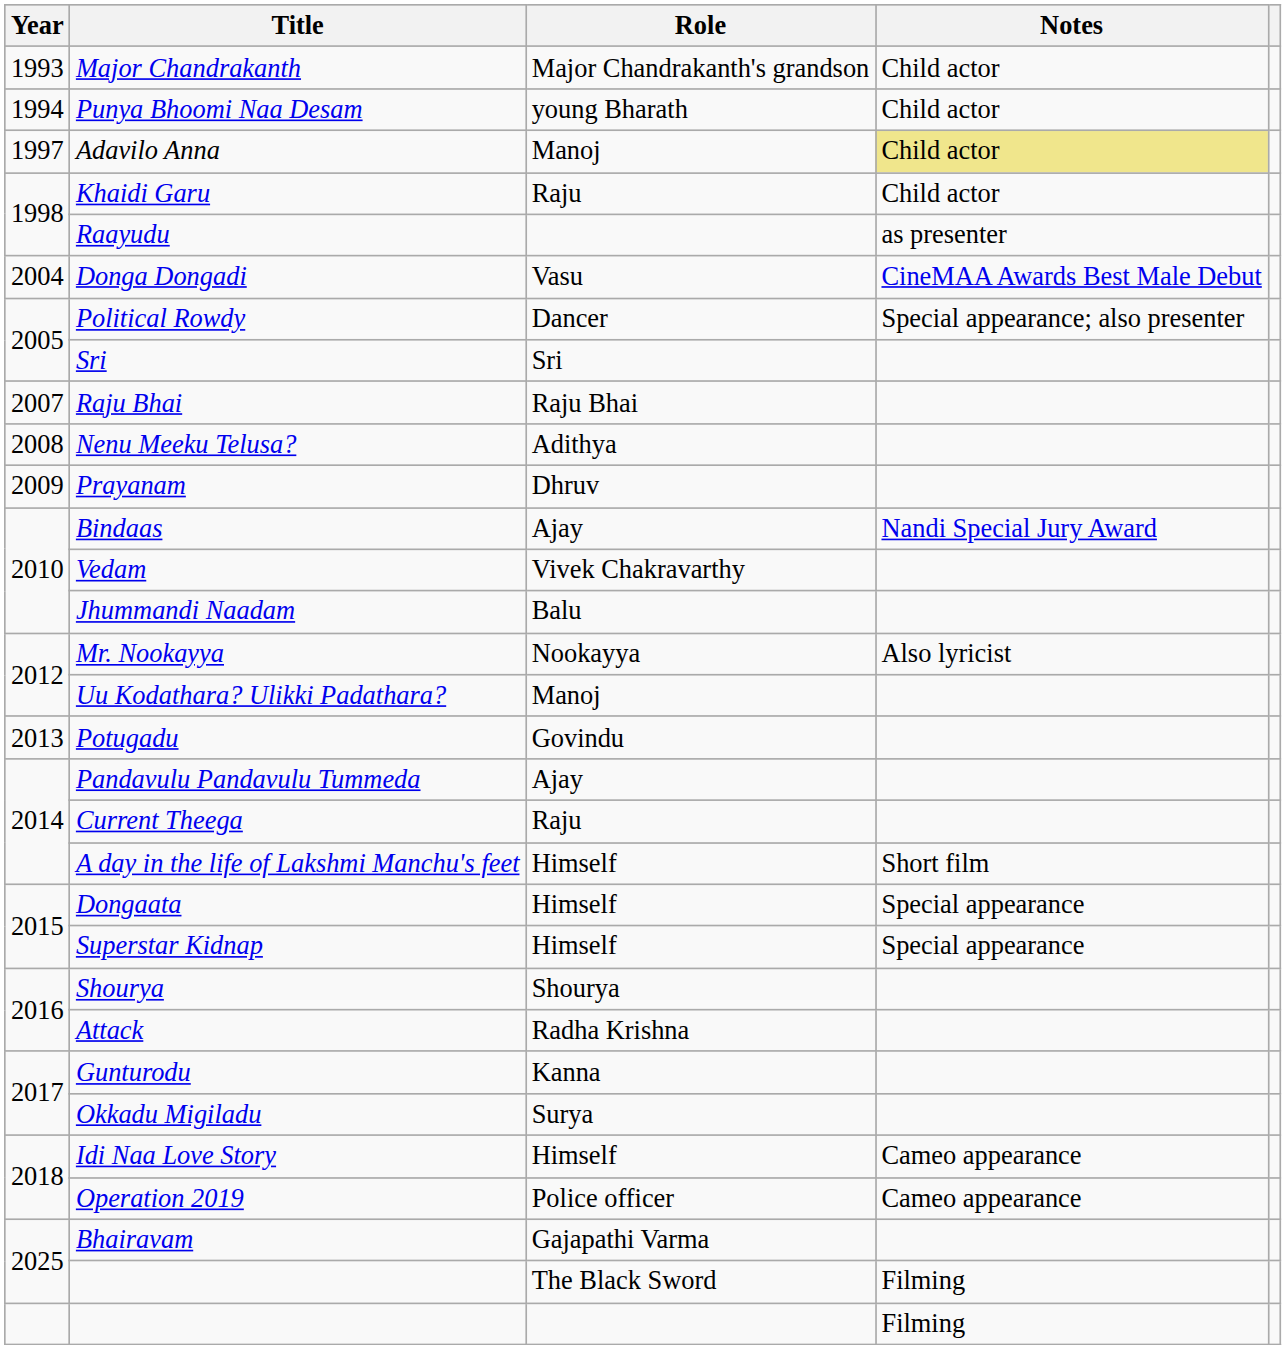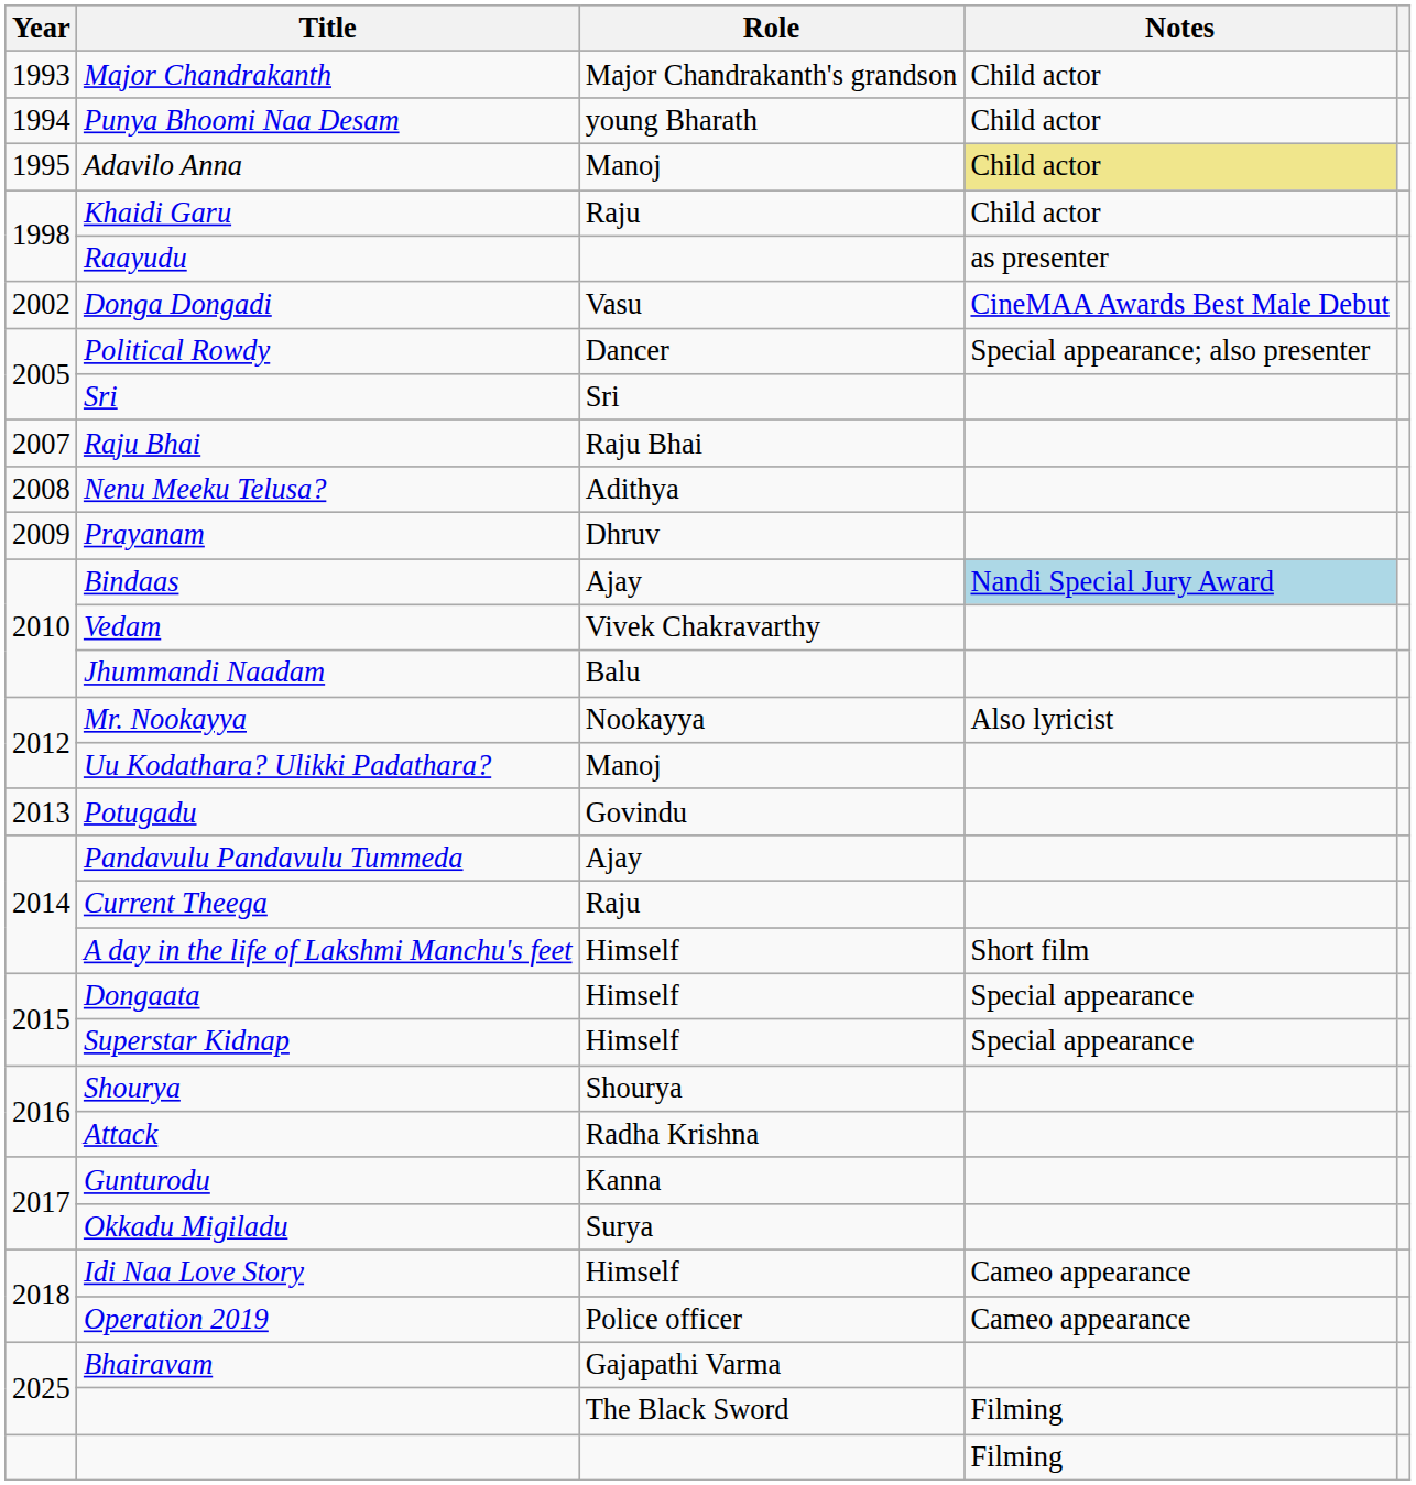 <table class="wikitable sortable">
 <tr>
 <th>Year</th>
 <th>Title</th>
 <th>Role</th>
 <th class="unsortable">Notes</th>
 <th class="unsortable"></th>
 </tr>
 <tr>
 <td>1993</td>
 <td><em><a href='#'>Major Chandrakanth</a></em></td>
 <td>Major Chandrakanth's grandson</td>
 <td>Child actor</td>
 <td></td>
 </tr>
 <tr>
 <td>1994</td>
 <td><em><a href='#'>Punya Bhoomi Naa Desam</a></em></td>
 <td>young Bharath</td>
 <td>Child actor</td>
 <td></td>
 </tr>
 <tr>
-<td>1997</td>
+<td>1995</td>
 <td><em>Adavilo Anna</em></td>
 <td>Manoj</td>
 <td style="background: khaki;">Child actor</td>
 <td></td>
 </tr>
 <tr>
 <td rowspan="2">1998</td>
 <td><em><a href='#'>Khaidi Garu</a></em></td>
 <td>Raju</td>
 <td>Child actor</td>
 <td></td>
 </tr>
 <tr>
 <td><em><a href='#'>Raayudu</a></em></td>
 <td></td>
 <td>as presenter</td>
 <td></td>
 </tr>
 <tr>
-<td>2004</td>
+<td>2002</td>
 <td><em><a href='#'>Donga Dongadi</a></em></td>
 <td>Vasu</td>
 <td><a href='#'>CineMAA Awards Best Male Debut</a></td>
 <td></td>
 </tr>
 <tr>
 <td rowspan="2">2005</td>
 <td><em><a href='#'>Political Rowdy</a></em></td>
 <td>Dancer</td>
 <td>Special appearance; also presenter</td>
 <td></td>
 </tr>
 <tr>
 <td><em><a href='#'>Sri</a></em></td>
 <td>Sri</td>
 <td></td>
 <td></td>
 </tr>
 <tr>
 <td>2007</td>
 <td><em><a href='#'>Raju Bhai</a></em></td>
 <td>Raju Bhai</td>
 <td></td>
 <td></td>
 </tr>
 <tr>
 <td>2008</td>
 <td><em><a href='#'>Nenu Meeku Telusa?</a></em></td>
 <td>Adithya</td>
 <td></td>
 <td></td>
 </tr>
 <tr>
 <td>2009</td>
 <td><em><a href='#'>Prayanam</a></em></td>
 <td>Dhruv</td>
 <td></td>
 <td></td>
 </tr>
 <tr>
 <td rowspan="3">2010</td>
 <td><em><a href='#'>Bindaas</a></em></td>
 <td>Ajay</td>
-<td><a href='#'>Nandi Special Jury Award</a></td>
+<td style="background: lightblue;"><a href='#'>Nandi Special Jury Award</a></td>
 <td></td>
 </tr>
 <tr>
 <td><em><a href='#'>Vedam</a></em></td>
 <td>Vivek Chakravarthy</td>
 <td></td>
 <td></td>
 </tr>
 <tr>
 <td><em><a href='#'>Jhummandi Naadam</a></em></td>
 <td>Balu</td>
 <td></td>
 <td></td>
 </tr>
 <tr>
 <td rowspan="2">2012</td>
 <td><em><a href='#'>Mr. Nookayya</a></em></td>
 <td>Nookayya</td>
 <td>Also lyricist</td>
 <td></td>
 </tr>
 <tr>
 <td><em><a href='#'>Uu Kodathara? Ulikki Padathara?</a></em></td>
 <td>Manoj</td>
 <td></td>
 <td></td>
 </tr>
 <tr>
 <td>2013</td>
 <td><em><a href='#'>Potugadu</a></em></td>
 <td>Govindu</td>
 <td></td>
 <td></td>
 </tr>
 <tr>
 <td rowspan="3">2014</td>
 <td><em><a href='#'>Pandavulu Pandavulu Tummeda</a></em></td>
 <td>Ajay</td>
 <td></td>
 <td></td>
 </tr>
 <tr>
 <td><em><a href='#'>Current Theega</a></em></td>
 <td>Raju</td>
 <td></td>
 <td></td>
 </tr>
 <tr>
 <td><em><a href='#'>A day in the life of Lakshmi Manchu's feet</a></em></td>
 <td>Himself</td>
 <td>Short film</td>
 <td></td>
 </tr>
 <tr>
 <td rowspan="2">2015</td>
 <td><em><a href='#'>Dongaata</a></em></td>
 <td>Himself</td>
 <td>Special appearance</td>
 <td></td>
 </tr>
 <tr>
 <td><em><a href='#'>Superstar Kidnap</a></em></td>
 <td>Himself</td>
 <td>Special appearance</td>
 <td></td>
 </tr>
 <tr>
 <td rowspan="2">2016</td>
 <td><em><a href='#'>Shourya</a></em></td>
 <td>Shourya</td>
 <td></td>
 <td></td>
 </tr>
 <tr>
 <td><em><a href='#'>Attack</a></em></td>
 <td>Radha Krishna</td>
 <td></td>
 <td></td>
 </tr>
 <tr>
 <td rowspan="2">2017</td>
 <td><em><a href='#'>Gunturodu</a></em></td>
 <td>Kanna</td>
 <td></td>
 <td></td>
 </tr>
 <tr>
 <td><em><a href='#'>Okkadu Migiladu</a></em></td>
 <td>Surya</td>
 <td></td>
 <td></td>
 </tr>
 <tr>
 <td rowspan="2">2018</td>
 <td><em><a href='#'>Idi Naa Love Story</a></em></td>
 <td>Himself</td>
 <td>Cameo appearance</td>
 <td></td>
 </tr>
 <tr>
 <td><em><a href='#'>Operation 2019</a></em></td>
 <td>Police officer</td>
 <td>Cameo appearance</td>
 <td></td>
 </tr>
 <tr>
 <td rowspan="2">2025</td>
 <td><em><a href='#'>Bhairavam</a></em></td>
 <td>Gajapathi Varma</td>
 <td></td>
 <td></td>
 </tr>
 <tr>
 <td></td>
 <td>The Black Sword</td>
 <td>Filming</td>
 <td></td>
 </tr>
 <tr>
 <td></td>
 <td></td>
 <td></td>
 <td>Filming</td>
 <td></td>
 </tr>
 <tr>
 </tr>
 </table>
